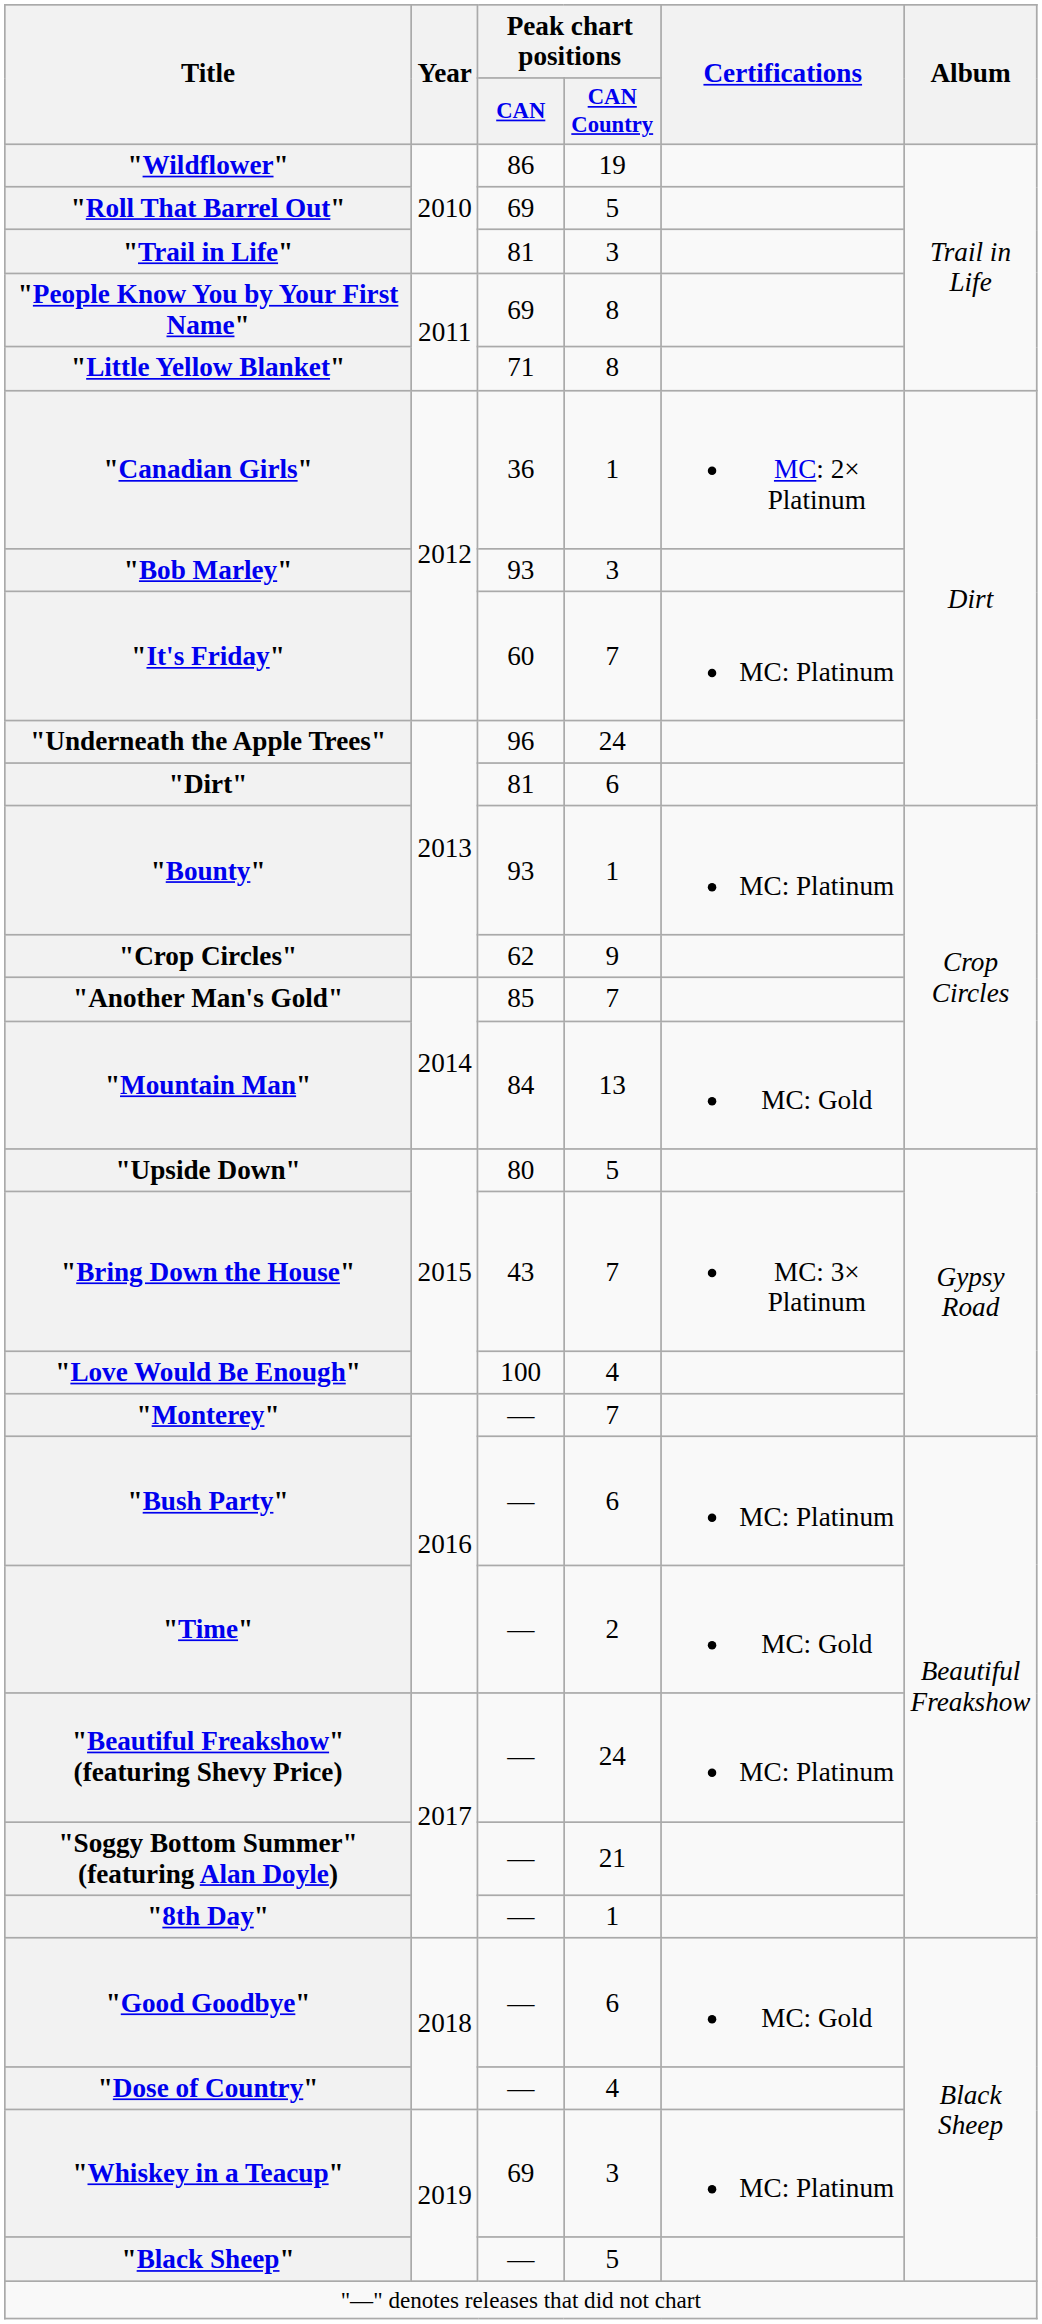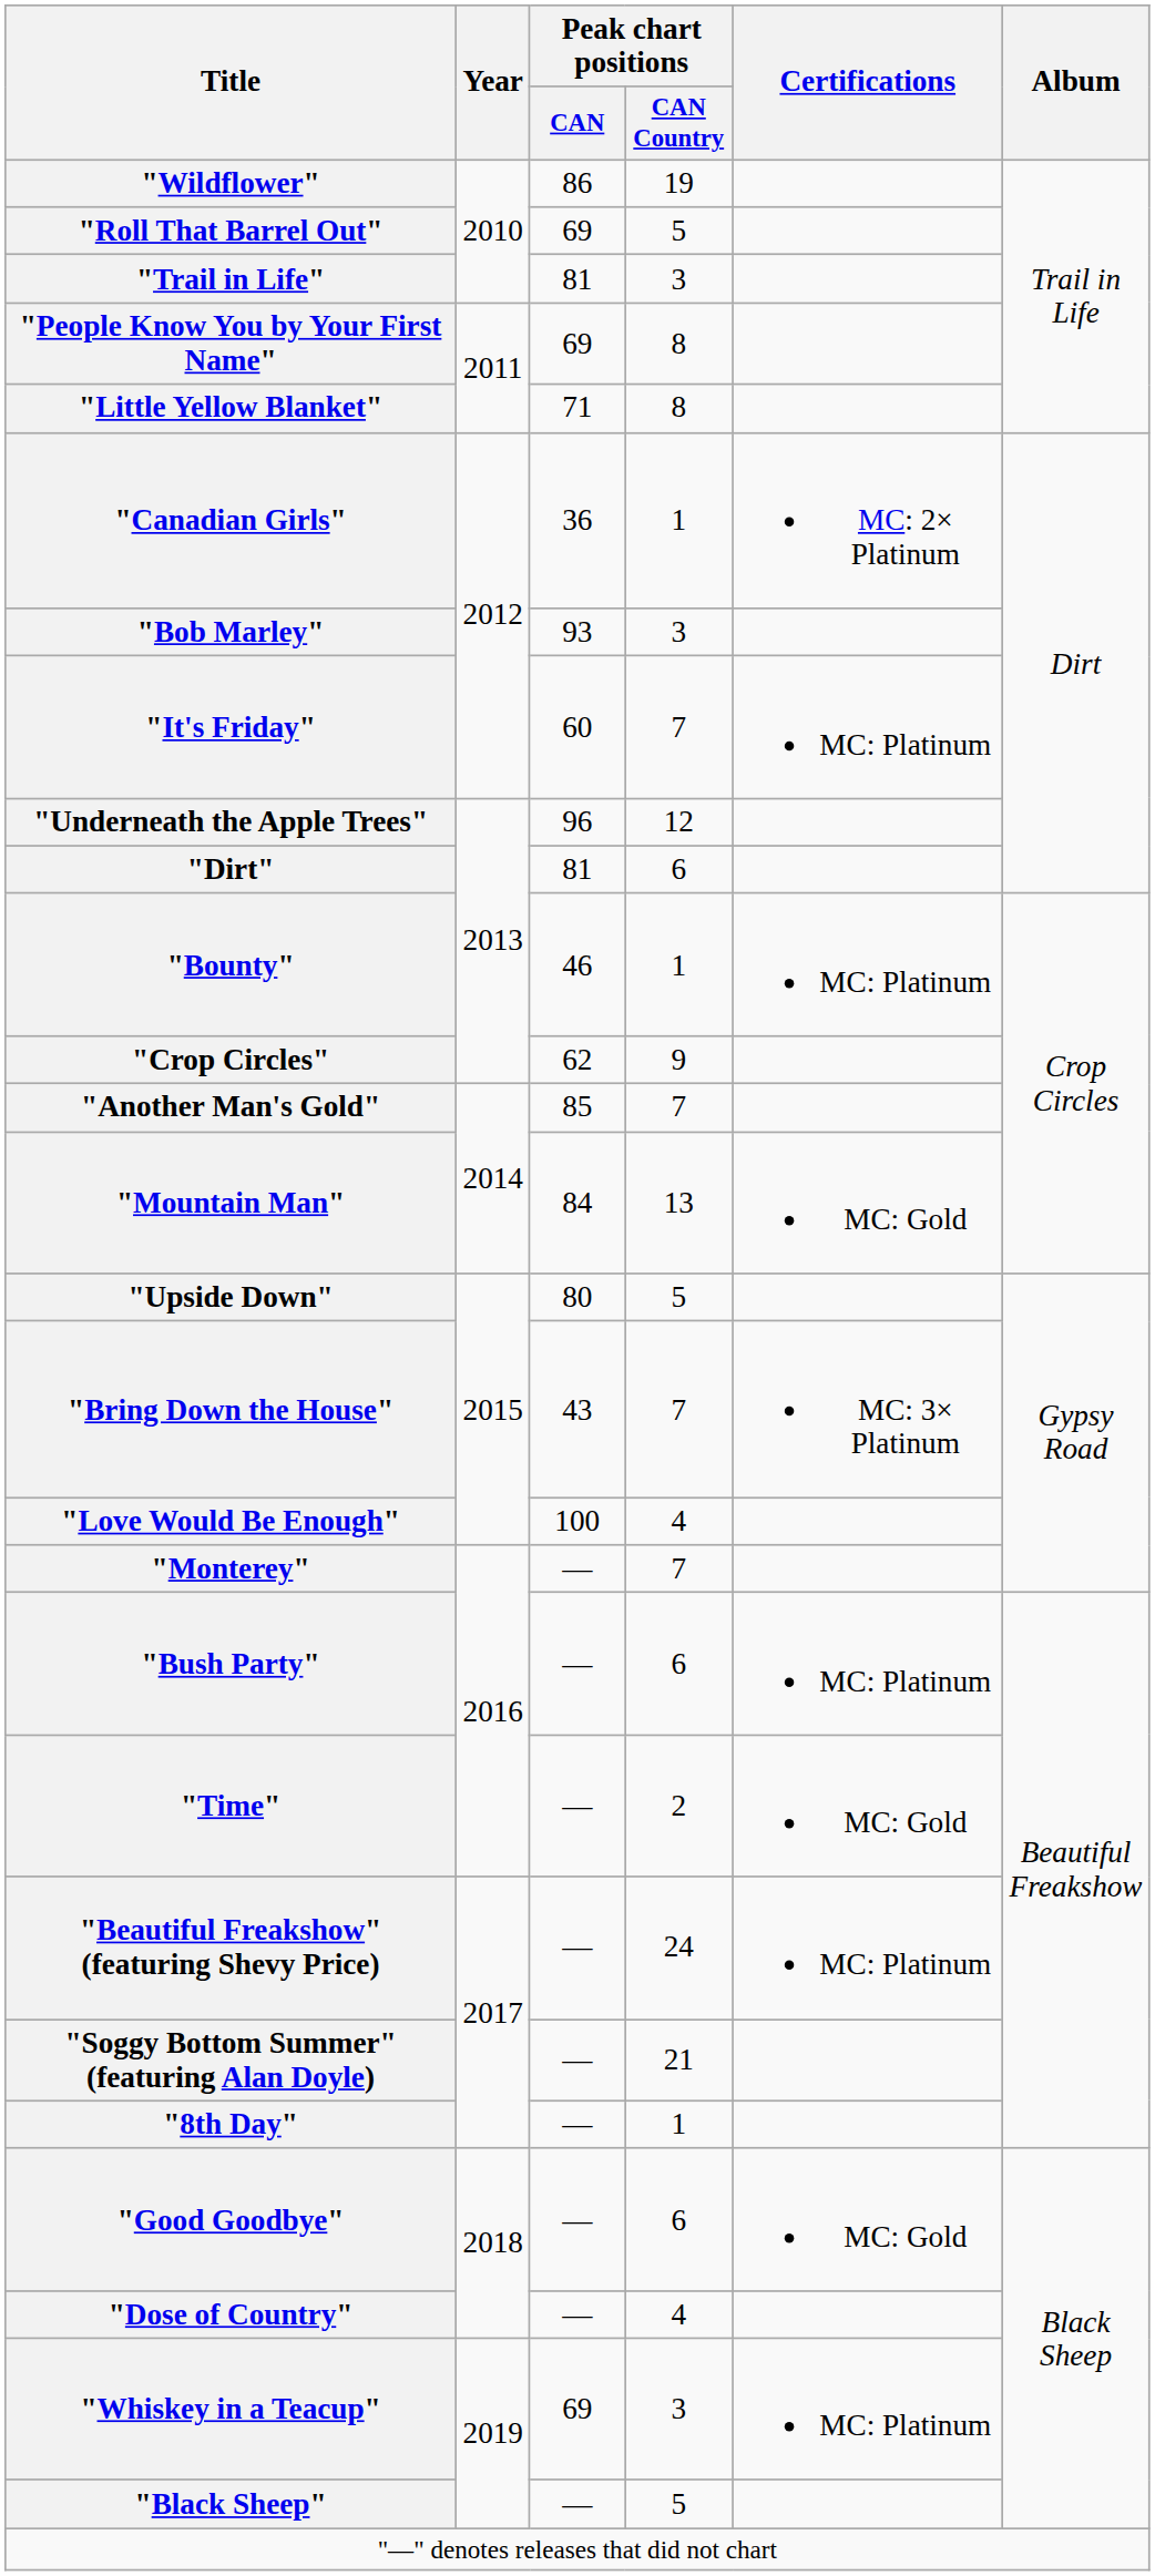 <table class="wikitable plainrowheaders" style="text-align:center;">
 <tr>
 <th scope="col" rowspan="2" style="width:20em;">Title</th>
 <th scope="col" rowspan="2">Year</th>
 <th scope="col" colspan="2">Peak chart<br>positions</th>
 <th scope="col" rowspan="2" style="width:10em;"><a href='#'>Certifications</a></th>
 <th scope="col" rowspan="2">Album</th>
 </tr>
 <tr style="font-size:smaller;">
 <th scope="col" style="width:4em;"><a href='#'>CAN</a><br></th>
 <th scope="col" style="width:4em;"><a href='#'>CAN Country</a><br></th>
 </tr>
 <tr>
 <th scope="row">"<a href='#'>Wildflower</a>"</th>
 <td rowspan="3">2010</td>
 <td>86</td>
 <td>19</td>
 <td></td>
 <td rowspan="5"><em>Trail in Life</em></td>
 </tr>
 <tr>
 <th scope="row">"<a href='#'>Roll That Barrel Out</a>"</th>
 <td>69</td>
 <td>5</td>
 <td></td>
 </tr>
 <tr>
 <th scope="row">"<a href='#'>Trail in Life</a>"</th>
 <td>81</td>
 <td>3</td>
 <td></td>
 </tr>
 <tr>
 <th scope="row">"<a href='#'>People Know You by Your First Name</a>"</th>
 <td rowspan="2">2011</td>
 <td>69</td>
 <td>8</td>
 <td></td>
 </tr>
 <tr>
 <th scope="row">"<a href='#'>Little Yellow Blanket</a>"</th>
 <td>71</td>
 <td>8</td>
 <td></td>
 </tr>
 <tr>
 <th scope="row">"<a href='#'>Canadian Girls</a>"</th>
 <td rowspan="3">2012</td>
 <td>36</td>
 <td>1</td>
 <td><br><ul><li><a href='#'>MC</a>: 2× Platinum</li></ul></td>
 <td rowspan="5"><em>Dirt</em></td>
 </tr>
 <tr>
 <th scope="row">"<a href='#'>Bob Marley</a>"</th>
 <td>93</td>
 <td>3</td>
 <td></td>
 </tr>
 <tr>
 <th scope="row">"<a href='#'>It's Friday</a>"</th>
 <td>60</td>
 <td>7</td>
 <td><br><ul><li>MC: Platinum</li></ul></td>
 </tr>
 <tr>
 <th scope="row">"Underneath the Apple Trees"</th>
 <td rowspan="4">2013</td>
 <td>96</td>
-<td>24</td>
+<td>12</td>
 <td></td>
 </tr>
 <tr>
 <th scope="row">"Dirt"</th>
 <td>81</td>
 <td>6</td>
 <td></td>
 </tr>
 <tr>
 <th scope="row">"<a href='#'>Bounty</a>"</th>
-<td>93</td>
+<td>46</td>
 <td>1</td>
 <td><br><ul><li>MC: Platinum</li></ul></td>
 <td rowspan="4"><em>Crop Circles</em></td>
 </tr>
 <tr>
 <th scope="row">"Crop Circles"</th>
 <td>62</td>
 <td>9</td>
 <td></td>
 </tr>
 <tr>
 <th scope="row">"Another Man's Gold"</th>
 <td rowspan="2">2014</td>
 <td>85</td>
 <td>7</td>
 <td></td>
 </tr>
 <tr>
 <th scope="row">"<a href='#'>Mountain Man</a>"</th>
 <td>84</td>
 <td>13</td>
 <td><br><ul><li>MC: Gold</li></ul></td>
 </tr>
 <tr>
 <th scope="row">"Upside Down"</th>
 <td rowspan="3">2015</td>
 <td>80</td>
 <td>5</td>
 <td></td>
 <td rowspan="4"><em>Gypsy Road</em></td>
 </tr>
 <tr>
 <th scope="row">"<a href='#'>Bring Down the House</a>"</th>
 <td>43</td>
 <td>7</td>
 <td><br><ul><li>MC: 3× Platinum</li></ul></td>
 </tr>
 <tr>
 <th scope="row">"<a href='#'>Love Would Be Enough</a>"</th>
 <td>100</td>
 <td>4</td>
 <td></td>
 </tr>
 <tr>
 <th scope="row">"<a href='#'>Monterey</a>"</th>
 <td rowspan="3">2016</td>
 <td>—</td>
 <td>7</td>
 <td></td>
 </tr>
 <tr>
 <th scope="row">"<a href='#'>Bush Party</a>"</th>
 <td>—</td>
 <td>6</td>
 <td><br><ul><li>MC: Platinum</li></ul></td>
 <td rowspan="5"><em>Beautiful Freakshow</em></td>
 </tr>
 <tr>
 <th scope="row">"<a href='#'>Time</a>"</th>
 <td>—</td>
 <td>2</td>
 <td><br><ul><li>MC: Gold</li></ul></td>
 </tr>
 <tr>
 <th scope="row">"<a href='#'>Beautiful Freakshow</a>"<br><span>(featuring Shevy Price)</span></th>
 <td rowspan="3">2017</td>
 <td>—</td>
 <td>24</td>
 <td><br><ul><li>MC: Platinum</li></ul></td>
 </tr>
 <tr>
 <th scope="row">"Soggy Bottom Summer"<br><span>(featuring <a href='#'>Alan Doyle</a>)</span></th>
 <td>—</td>
 <td>21</td>
 <td></td>
 </tr>
 <tr>
 <th scope="row">"<a href='#'>8th Day</a>"</th>
 <td>—</td>
 <td>1</td>
 <td></td>
 </tr>
 <tr>
 <th scope="row">"<a href='#'>Good Goodbye</a>"</th>
 <td rowspan="2">2018</td>
 <td>—</td>
 <td>6</td>
 <td><br><ul><li>MC: Gold</li></ul></td>
 <td rowspan="4"><em>Black Sheep</em></td>
 </tr>
 <tr>
 <th scope="row">"<a href='#'>Dose of Country</a>"</th>
 <td>—</td>
 <td>4</td>
 <td></td>
 </tr>
 <tr>
 <th scope="row">"<a href='#'>Whiskey in a Teacup</a>"</th>
 <td rowspan="2">2019</td>
 <td>69</td>
 <td>3</td>
 <td><br><ul><li>MC: Platinum</li></ul></td>
 </tr>
 <tr>
 <th scope="row">"<a href='#'>Black Sheep</a>"</th>
 <td>—</td>
 <td>5</td>
 <td></td>
 </tr>
 <tr>
 <td colspan="10" style="font-size:85%">"—" denotes releases that did not chart</td>
 </tr>
 </table>
